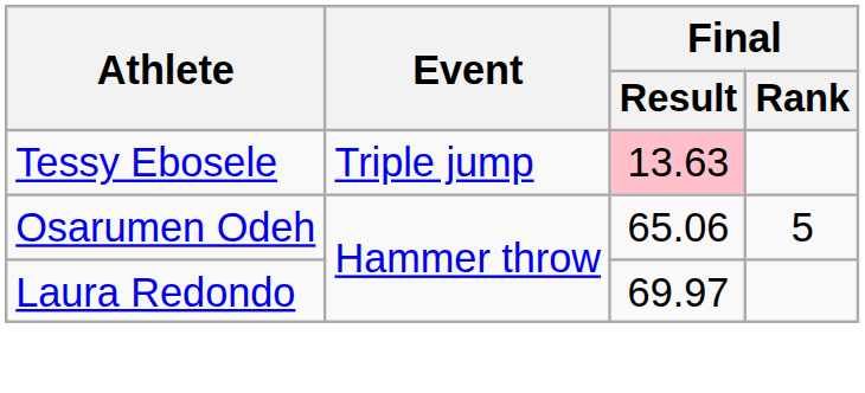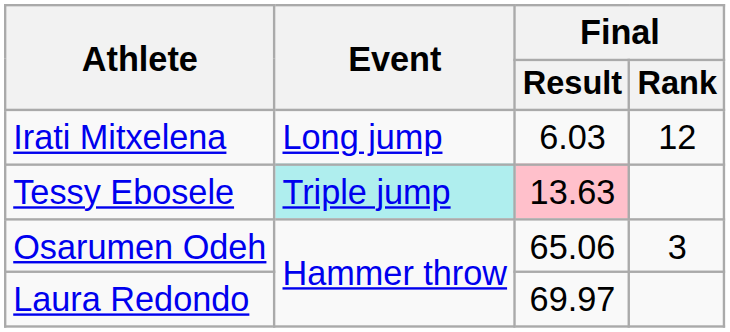 <table class=wikitable style="font-size:90%">
 <tr>
 <th rowspan="2">Athlete</th>
 <th rowspan="2">Event</th>
 <th colspan="2">Final</th>
 </tr>
 <tr style="font-size:95%">
 <th>Result</th>
 <th>Rank</th>
 </tr>
 <tr align=center>
+<td align=left><a href='#'>Irati Mitxelena</a></td>
+<td align=left><a href='#'>Long jump</a></td>
+<td>6.03</td>
+<td>12</td>
+</tr>
+<tr align=center>
 <td align=left><a href='#'>Tessy Ebosele</a></td>
-<td align=left><a href='#'>Triple jump</a></td>
+<td align=left style="background: paleturquoise;"><a href='#'>Triple jump</a></td>
 <td style="background: pink;">13.63</td>
 <td></td>
 </tr>
 <tr align=center>
 <td align=left><a href='#'>Osarumen Odeh</a></td>
 <td align=left rowspan=2><a href='#'>Hammer throw</a></td>
 <td>65.06</td>
-<td>5</td>
+<td>3</td>
 </tr>
 <tr align=center>
 <td align=left><a href='#'>Laura Redondo</a></td>
 <td>69.97</td>
 <td></td>
 </tr>
 </table>
